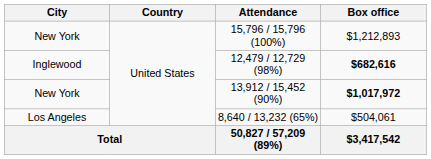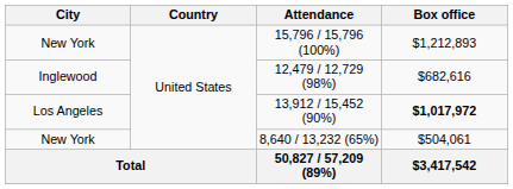 <table class="wikitable" style="text-align:center;">
 <tr>
 <th rowspan="" width="150">City</th>
 <th rowspan="" width="150">Country</th>
 <th colspan="" width="150">Attendance</th>
 <th colspan="" width="150">Box office</th>
 </tr>
 <tr>
 <td>New York</td>
 <td rowspan="4">United States</td>
 <td>15,796 / 15,796 (100%)</td>
 <td>$1,212,893</td>
 </tr>
 <tr>
 <td>Inglewood</td>
 <td>12,479 / 12,729 (98%)</td>
-<td><strong>$682,616</strong></td>
+<td>$682,616</td>
 </tr>
 <tr>
-<td>New York</td>
+<td>Los Angeles</td>
 <td>13,912 / 15,452 (90%)</td>
 <td><strong>$1,017,972</strong></td>
 </tr>
 <tr>
-<td>Los Angeles</td>
+<td>New York</td>
 <td>8,640 / 13,232 (65%)</td>
 <td>$504,061</td>
 </tr>
 <tr>
 <th colspan="2">Total</th>
 <th colspan="">50,827 / 57,209 (89%)</th>
 <th colspan="">$3,417,542</th>
 </tr>
 </table>
